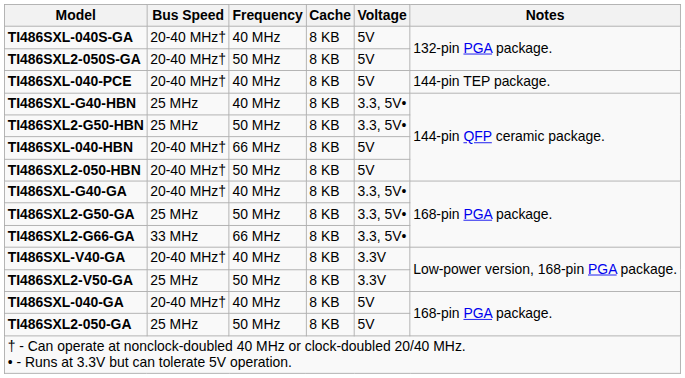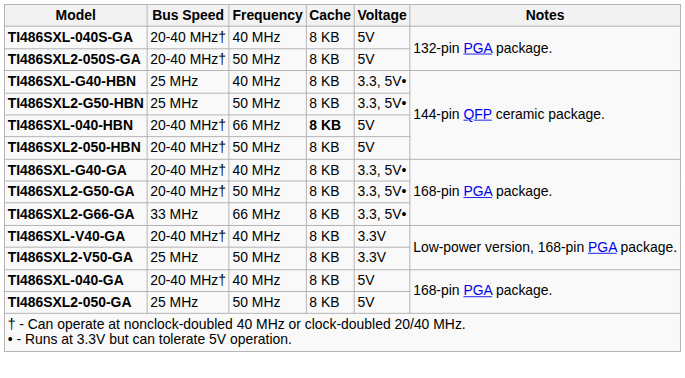 <table class="wikitable">
 <tr>
 <th>Model</th>
 <th>Bus Speed</th>
 <th>Frequency</th>
 <th>Cache</th>
 <th>Voltage</th>
 <th>Notes</th>
 </tr>
 <tr>
 <td><strong>TI486SXL-040S-GA</strong></td>
 <td>20-40 MHz†</td>
 <td>40 MHz</td>
 <td>8 KB</td>
 <td>5V</td>
 <td rowspan="2">132-pin <a href='#'>PGA</a> package.</td>
 </tr>
 <tr>
 <td><strong>TI486SXL2-050S-GA</strong></td>
 <td>20-40 MHz†</td>
 <td>50 MHz</td>
 <td>8 KB</td>
 <td>5V</td>
 </tr>
 <tr>
-<td><strong>TI486SXL-040-PCE</strong></td>
-<td>20-40 MHz†</td>
-<td>40 MHz</td>
-<td>8 KB</td>
-<td>5V</td>
-<td>144-pin TEP package.</td>
-</tr>
-<tr>
 <td><strong>TI486SXL-G40-HBN</strong></td>
 <td>25 MHz</td>
 <td>40 MHz</td>
 <td>8 KB</td>
 <td>3.3, 5V•</td>
 <td rowspan="4">144-pin <a href='#'>QFP</a> ceramic package.</td>
 </tr>
 <tr>
 <td><strong>TI486SXL2-G50-HBN</strong></td>
 <td>25 MHz</td>
 <td>50 MHz</td>
 <td>8 KB</td>
 <td>3.3, 5V•</td>
 </tr>
 <tr>
 <td><strong>TI486SXL-040-HBN</strong></td>
 <td>20-40 MHz†</td>
 <td>66 MHz</td>
-<td>8 KB</td>
+<td><strong>8 KB</strong></td>
 <td>5V</td>
 </tr>
 <tr>
 <td><strong>TI486SXL2-050-HBN</strong></td>
 <td>20-40 MHz†</td>
 <td>50 MHz</td>
 <td>8 KB</td>
 <td>5V</td>
 </tr>
 <tr>
 <td><strong>TI486SXL-G40-GA</strong></td>
 <td>20-40 MHz†</td>
 <td>40 MHz</td>
 <td>8 KB</td>
 <td>3.3, 5V•</td>
 <td rowspan="3">168-pin <a href='#'>PGA</a> package.</td>
 </tr>
 <tr>
 <td><strong>TI486SXL2-G50-GA</strong></td>
-<td>25 MHz</td>
+<td>20-40 MHz†</td>
 <td>50 MHz</td>
 <td>8 KB</td>
 <td>3.3, 5V•</td>
 </tr>
 <tr>
 <td><strong>TI486SXL2-G66-GA</strong></td>
 <td>33 MHz</td>
 <td>66 MHz</td>
 <td>8 KB</td>
 <td>3.3, 5V•</td>
 </tr>
 <tr>
 <td><strong>TI486SXL-V40-GA</strong></td>
 <td>20-40 MHz†</td>
 <td>40 MHz</td>
 <td>8 KB</td>
 <td>3.3V</td>
 <td rowspan="2">Low-power version, 168-pin <a href='#'>PGA</a> package.</td>
 </tr>
 <tr>
 <td><strong>TI486SXL2-V50-GA</strong></td>
 <td>25 MHz</td>
 <td>50 MHz</td>
 <td>8 KB</td>
 <td>3.3V</td>
 </tr>
 <tr>
 <td><strong>TI486SXL-040-GA</strong></td>
 <td>20-40 MHz†</td>
 <td>40 MHz</td>
 <td>8 KB</td>
 <td>5V</td>
 <td rowspan="2">168-pin <a href='#'>PGA</a> package.</td>
 </tr>
 <tr>
 <td><strong>TI486SXL2-050-GA</strong></td>
 <td>25 MHz</td>
 <td>50 MHz</td>
 <td>8 KB</td>
 <td>5V</td>
 </tr>
 <tr>
 <td colspan="6">† - Can operate at nonclock-doubled 40 MHz or clock-doubled 20/40 MHz.<br>• - Runs at 3.3V but can tolerate 5V operation.</td>
 </tr>
 </table>
